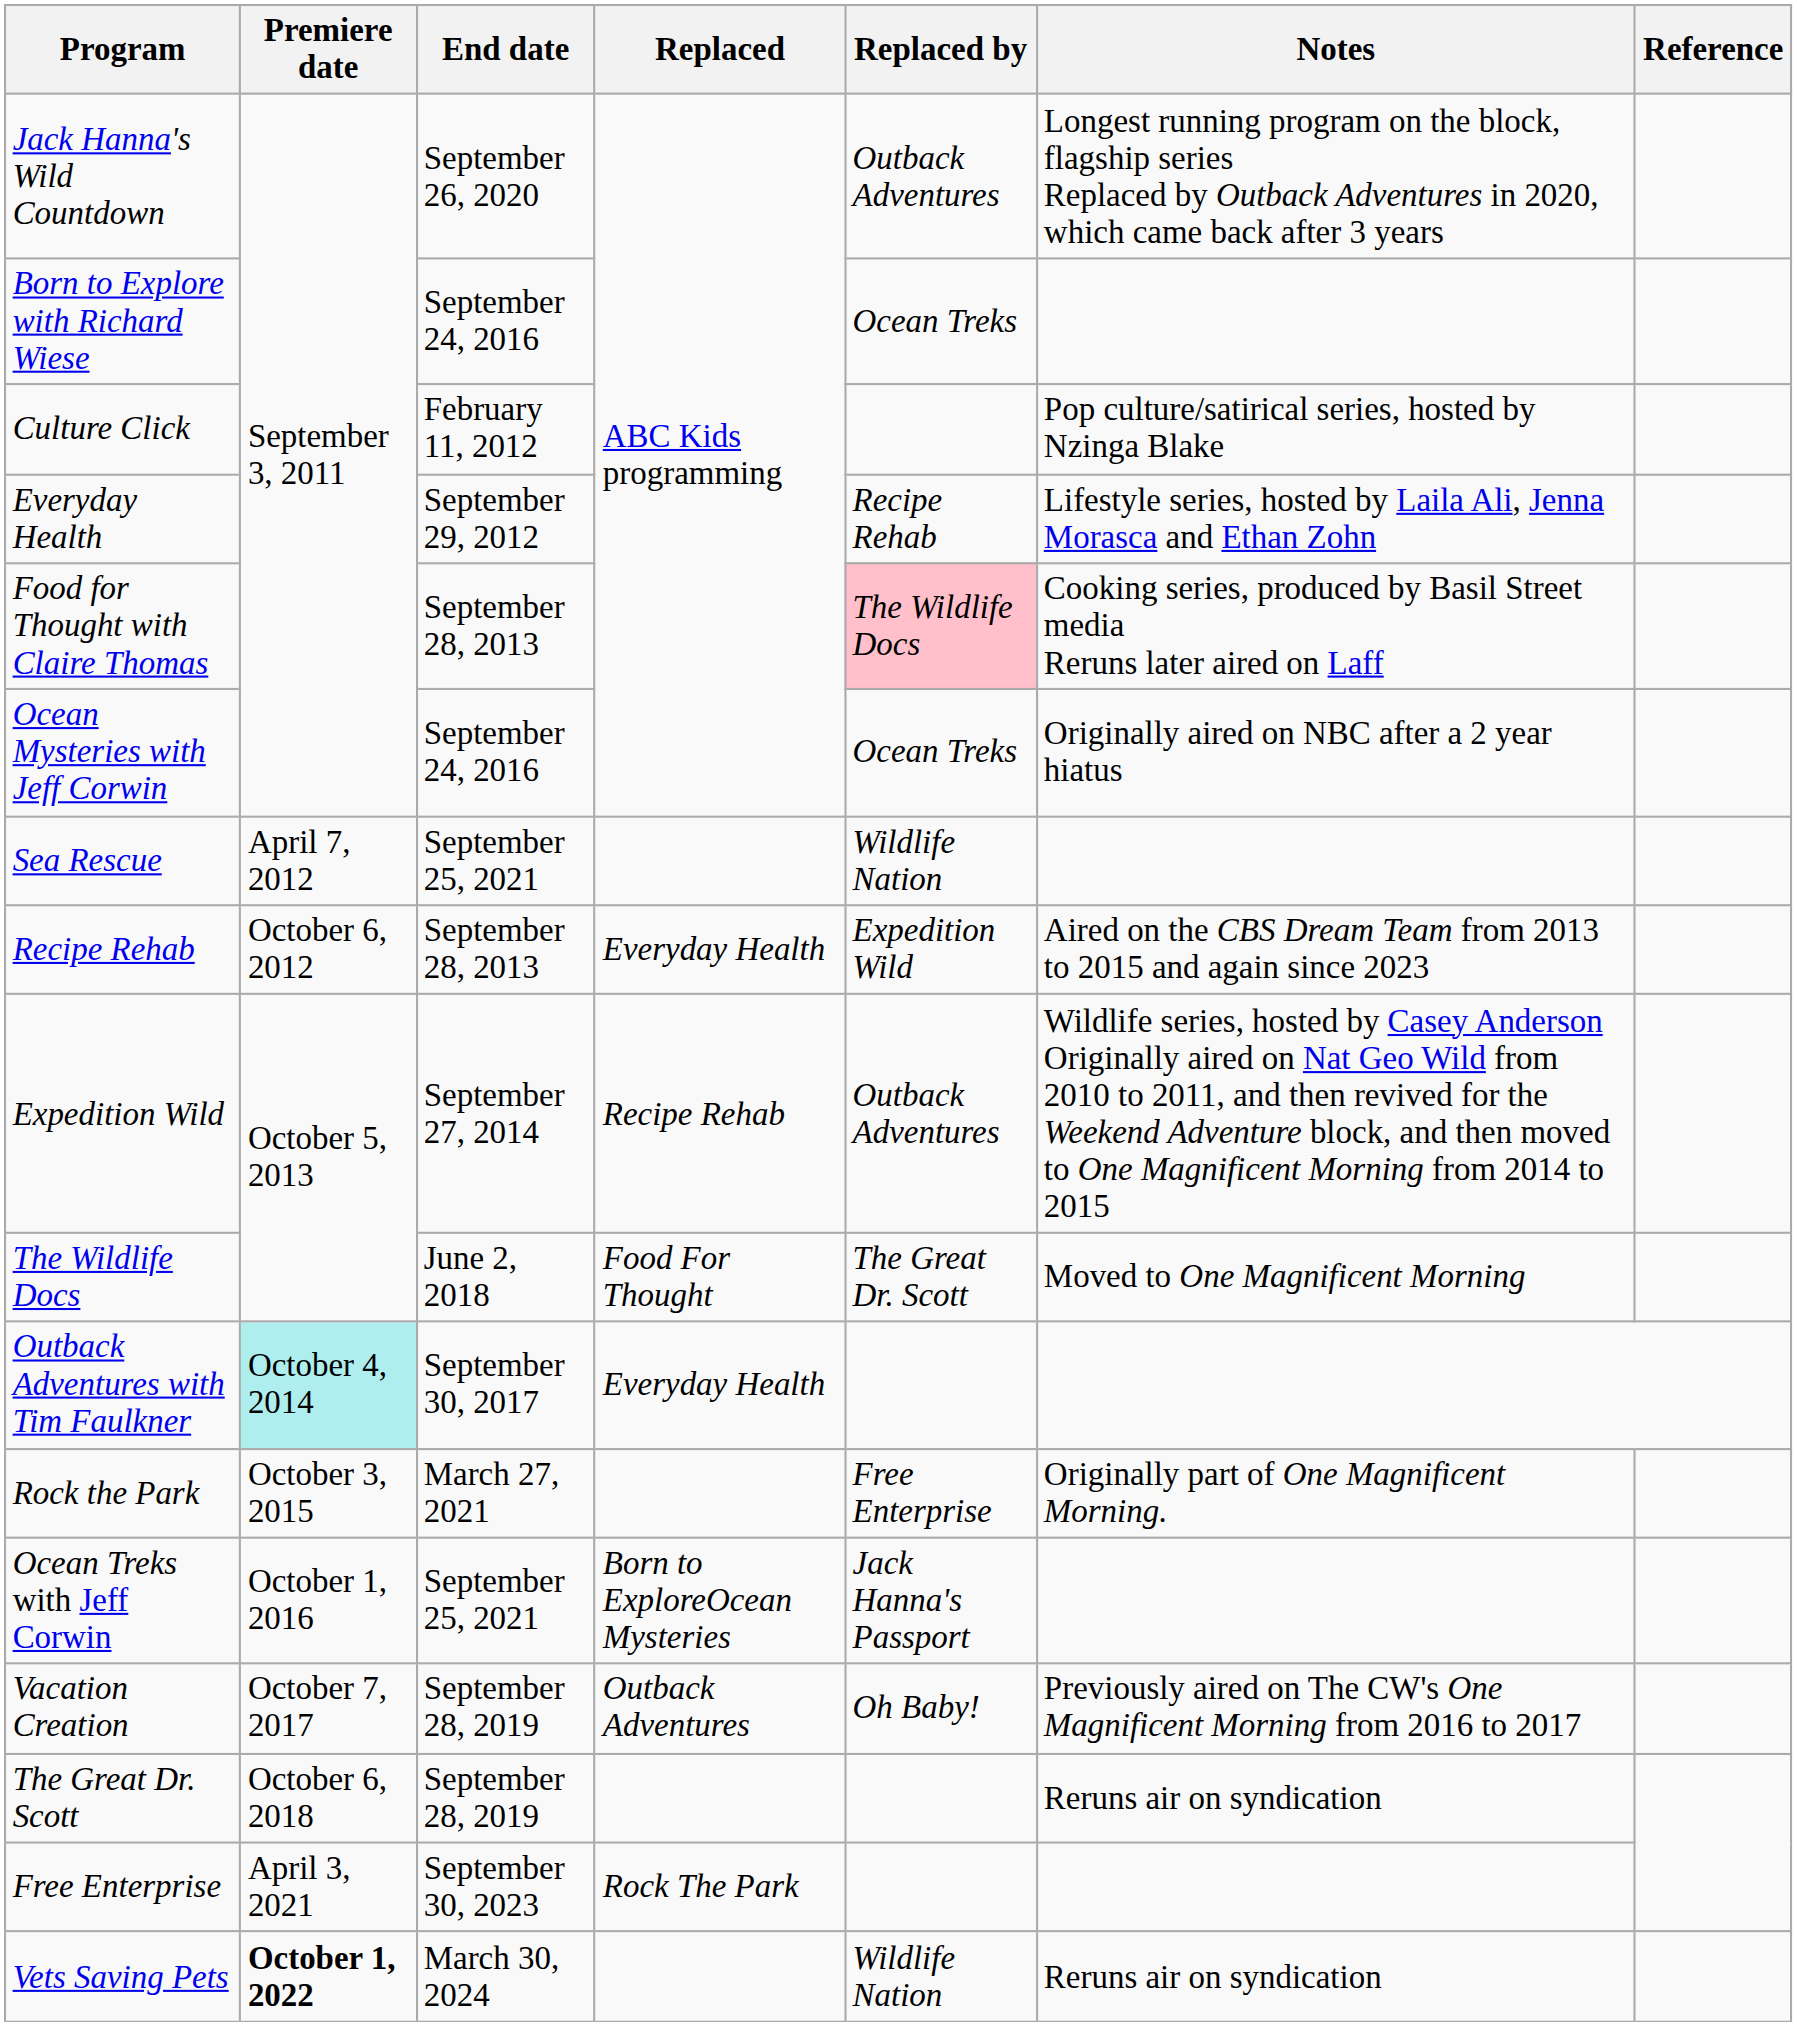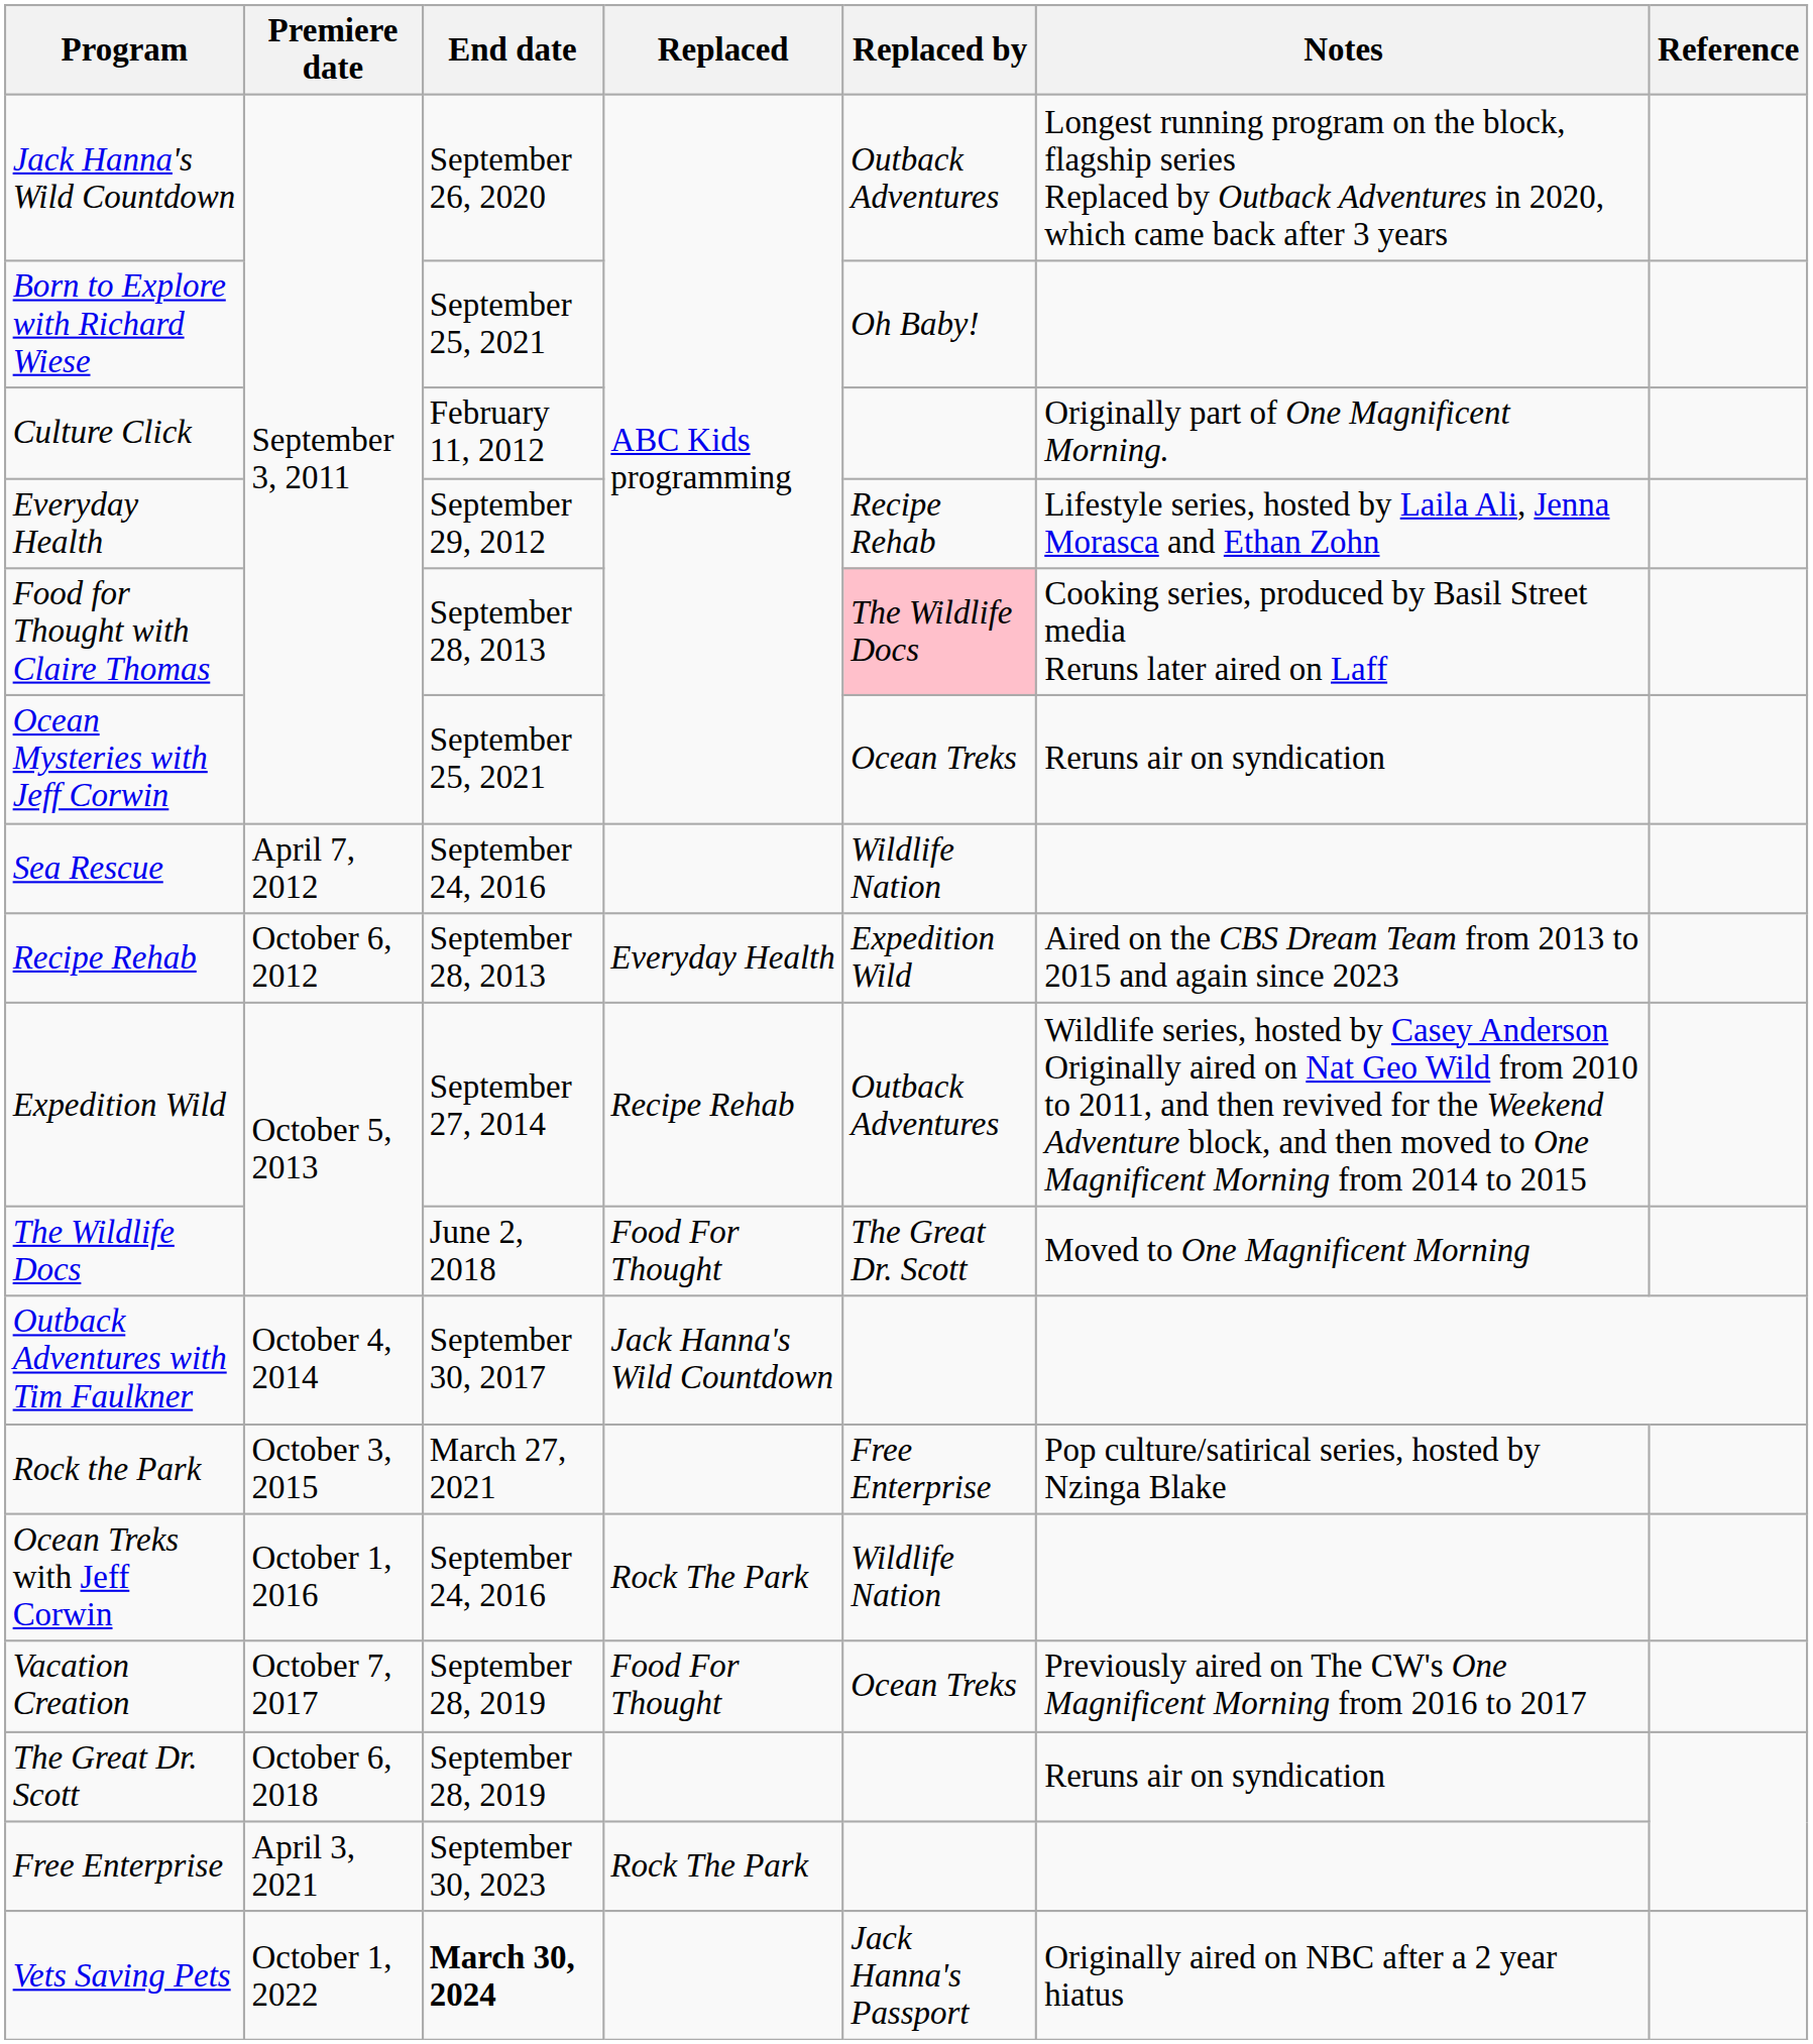 <table class="wikitable">
 <tr>
 <th>Program</th>
 <th>Premiere date</th>
 <th>End date</th>
 <th>Replaced</th>
 <th>Replaced by</th>
 <th>Notes</th>
 <th>Reference</th>
 </tr>
 <tr>
 <td><em><a href='#'>Jack Hanna</a>'s Wild Countdown</em></td>
 <td rowspan=6>September 3, 2011</td>
 <td>September 26, 2020</td>
 <td rowspan="6"><a href='#'>ABC Kids</a> programming</td>
 <td><em>Outback Adventures</em></td>
 <td>Longest running program on the block, flagship series<br>Replaced by <em>Outback Adventures</em> in 2020, which came back after 3 years</td>
 <td></td>
 </tr>
 <tr>
 <td><em><a href='#'>Born to Explore with Richard Wiese</a></em></td>
-<td>September 24, 2016</td>
-<td><em>Ocean Treks</em></td>
+<td>September 25, 2021</td>
+<td><em>Oh Baby!</em></td>
 <td></td>
 <td></td>
 </tr>
 <tr>
 <td><em>Culture Click</em></td>
 <td>February 11, 2012</td>
 <td></td>
-<td>Pop culture/satirical series, hosted by Nzinga Blake</td>
+<td>Originally part of <em>One Magnificent Morning.</em></td>
 <td></td>
 </tr>
 <tr>
 <td><em>Everyday Health</em></td>
 <td>September 29, 2012</td>
 <td><em>Recipe Rehab</em></td>
 <td>Lifestyle series, hosted by <a href='#'>Laila Ali</a>, <a href='#'>Jenna Morasca</a> and <a href='#'>Ethan Zohn</a></td>
 <td></td>
 </tr>
 <tr>
 <td><em>Food for Thought with <a href='#'>Claire Thomas</a></em></td>
 <td>September 28, 2013</td>
 <td style="background: pink;"><em>The Wildlife Docs</em></td>
 <td>Cooking series, produced by Basil Street media<br>Reruns later aired on <a href='#'>Laff</a></td>
 <td></td>
 </tr>
 <tr>
 <td><em><a href='#'>Ocean Mysteries with Jeff Corwin</a></em></td>
-<td>September 24, 2016</td>
+<td>September 25, 2021</td>
 <td><em>Ocean Treks</em></td>
-<td>Originally aired on NBC after a 2 year hiatus</td>
+<td>Reruns air on syndication</td>
 <td></td>
 </tr>
 <tr>
 <td><em><a href='#'>Sea Rescue</a></em></td>
 <td>April 7, 2012</td>
-<td>September 25, 2021</td>
+<td>September 24, 2016</td>
 <td></td>
 <td><em>Wildlife Nation</em></td>
 <td></td>
 <td></td>
 </tr>
 <tr>
 <td><em><a href='#'>Recipe Rehab</a></em></td>
 <td>October 6, 2012</td>
 <td>September 28, 2013</td>
 <td><em>Everyday Health</em></td>
 <td><em>Expedition Wild</em></td>
 <td>Aired on the <em>CBS Dream Team</em> from 2013 to 2015 and again since 2023</td>
 <td></td>
 </tr>
 <tr>
 <td><em>Expedition Wild</em></td>
 <td rowspan=2>October 5, 2013</td>
 <td>September 27, 2014</td>
 <td><em>Recipe Rehab</em></td>
 <td><em>Outback Adventures</em></td>
 <td>Wildlife series, hosted by <a href='#'>Casey Anderson</a><br>Originally aired on <a href='#'>Nat Geo Wild</a> from 2010 to 2011, and then revived for the <em>Weekend Adventure</em> block, and then moved to <em>One Magnificent Morning</em> from 2014 to 2015</td>
 <td></td>
 </tr>
 <tr>
 <td><em><a href='#'>The Wildlife Docs</a></em></td>
 <td>June 2, 2018</td>
 <td><em>Food For Thought</em></td>
 <td><em>The Great Dr. Scott</em></td>
 <td>Moved to <em>One Magnificent Morning</em></td>
 <td></td>
 </tr>
 <tr>
 <td><em><a href='#'>Outback Adventures with Tim Faulkner</a></em></td>
-<td style="background: paleturquoise;">October 4, 2014</td>
+<td>October 4, 2014</td>
 <td>September 30, 2017</td>
-<td><em>Everyday Health</em></td>
+<td><em>Jack Hanna's Wild Countdown</em></td>
 <td></td>
 </tr>
 <tr>
 <td><em>Rock the Park</em></td>
 <td>October 3, 2015</td>
 <td>March 27, 2021</td>
 <td></td>
 <td><em>Free Enterprise</em></td>
-<td>Originally part of <em>One Magnificent Morning.</em></td>
+<td>Pop culture/satirical series, hosted by Nzinga Blake</td>
 <td></td>
 </tr>
 <tr>
 <td><em>Ocean Treks</em> with <a href='#'>Jeff Corwin</a></td>
 <td>October 1, 2016</td>
-<td>September 25, 2021</td>
-<td><em>Born to ExploreOcean Mysteries</em></td>
-<td><em>Jack Hanna's Passport</em></td>
+<td>September 24, 2016</td>
+<td><em>Rock The Park</em></td>
+<td><em>Wildlife Nation</em></td>
 <td></td>
 <td></td>
 </tr>
 <tr>
 <td><em>Vacation Creation</em></td>
 <td>October 7, 2017</td>
 <td>September 28, 2019</td>
-<td><em>Outback Adventures</em></td>
-<td><em>Oh Baby!</em></td>
+<td><em>Food For Thought</em></td>
+<td><em>Ocean Treks</em></td>
 <td>Previously aired on The CW's <em>One Magnificent Morning</em> from 2016 to 2017</td>
 <td></td>
 </tr>
 <tr>
 <td><em>The Great Dr. Scott</em></td>
 <td>October 6, 2018</td>
 <td>September 28, 2019</td>
 <td></td>
 <td></td>
 <td>Reruns air on syndication</td>
 </tr>
 <tr>
 <td><em>Free Enterprise</em></td>
 <td>April 3, 2021</td>
 <td>September 30, 2023</td>
 <td><em>Rock The Park</em></td>
 <td></td>
 <td></td>
 </tr>
 <tr>
 <td><em><a href='#'>Vets Saving Pets</a></em></td>
-<td><strong>October 1, 2022</strong></td>
-<td>March 30, 2024</td>
+<td>October 1, 2022</td>
+<td><strong>March 30, 2024</strong></td>
 <td></td>
-<td><em>Wildlife Nation</em></td>
-<td>Reruns air on syndication</td>
+<td><em>Jack Hanna's Passport</em></td>
+<td>Originally aired on NBC after a 2 year hiatus</td>
 <td></td>
 </tr>
 </table>
